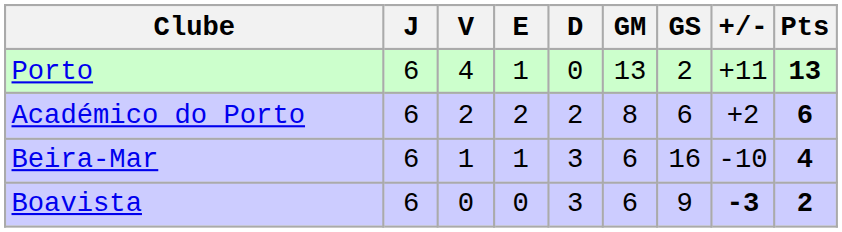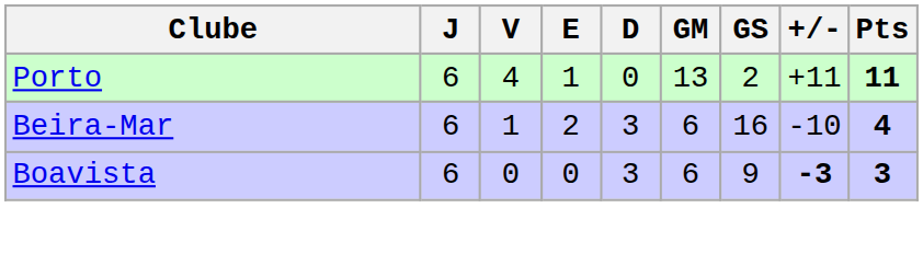 <table class="wikitable" style="text-align: center;">
 <tr>
 <th width=175>Clube</th>
 <th width=20>J</th>
 <th width=20>V</th>
 <th width=20>E</th>
 <th width=20>D</th>
 <th width=20>GM</th>
 <th width=20>GS</th>
 <th width=20>+/-</th>
 <th width=20>Pts</th>
 </tr>
 <tr bgcolor=#ccffcc>
 <td align=left><a href='#'>Porto</a></td>
 <td>6</td>
 <td>4</td>
 <td>1</td>
 <td>0</td>
 <td>13</td>
 <td>2</td>
 <td>+11</td>
-<td><strong>13</strong></td>
-</tr>
-<tr bgcolor=#ccccff>
-<td align=left><a href='#'>Académico do Porto</a></td>
-<td>6</td>
-<td>2</td>
-<td>2</td>
-<td>2</td>
-<td>8</td>
-<td>6</td>
-<td>+2</td>
-<td><strong>6</strong></td>
+<td><strong>11</strong></td>
 </tr>
 <tr bgcolor=#ccccff>
 <td align=left><a href='#'>Beira-Mar</a></td>
 <td>6</td>
 <td>1</td>
-<td>1</td>
+<td>2</td>
 <td>3</td>
 <td>6</td>
 <td>16</td>
 <td>-10</td>
 <td><strong>4</strong></td>
 </tr>
 <tr bgcolor=#ccccff>
 <td align=left><a href='#'>Boavista</a></td>
 <td>6</td>
 <td>0</td>
 <td>0</td>
 <td>3</td>
 <td>6</td>
 <td>9</td>
 <td><strong>-3</strong></td>
-<td><strong>2</strong></td>
+<td><strong>3</strong></td>
 </tr>
 </table>
